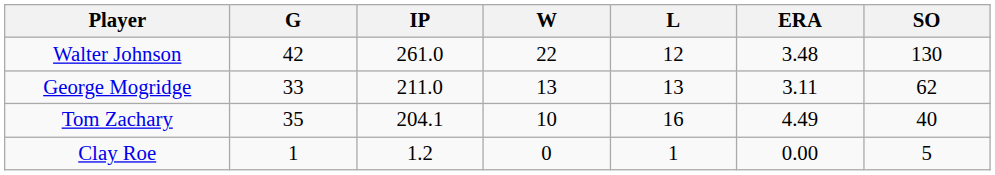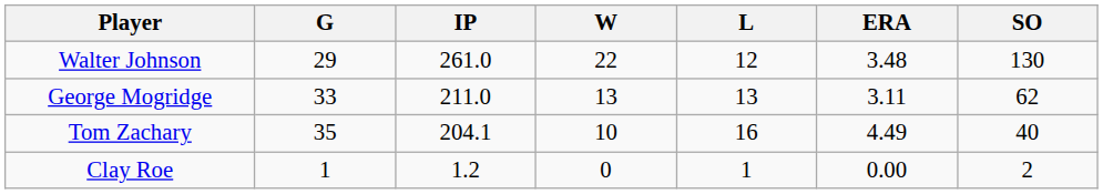 <table class="wikitable sortable">
 <tr>
 <th bgcolor="#DDDDFF" width="16%">Player</th>
 <th bgcolor="#DDDDFF" width="9%">G</th>
 <th bgcolor="#DDDDFF" width="9%">IP</th>
 <th bgcolor="#DDDDFF" width="9%">W</th>
 <th bgcolor="#DDDDFF" width="9%">L</th>
 <th bgcolor="#DDDDFF" width="9%">ERA</th>
 <th bgcolor="#DDDDFF" width="9%">SO</th>
 </tr>
 <tr align="center">
 <td><a href='#'>Walter Johnson</a></td>
-<td>42</td>
+<td>29</td>
 <td>261.0</td>
 <td>22</td>
 <td>12</td>
 <td>3.48</td>
 <td>130</td>
 </tr>
 <tr align="center">
 <td><a href='#'>George Mogridge</a></td>
 <td>33</td>
 <td>211.0</td>
 <td>13</td>
 <td>13</td>
 <td>3.11</td>
 <td>62</td>
 </tr>
 <tr align="center">
 <td><a href='#'>Tom Zachary</a></td>
 <td>35</td>
 <td>204.1</td>
 <td>10</td>
 <td>16</td>
 <td>4.49</td>
 <td>40</td>
 </tr>
 <tr align="center">
 <td><a href='#'>Clay Roe</a></td>
 <td>1</td>
 <td>1.2</td>
 <td>0</td>
 <td>1</td>
 <td>0.00</td>
-<td>5</td>
+<td>2</td>
 </tr>
 </table>
